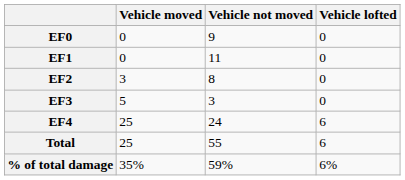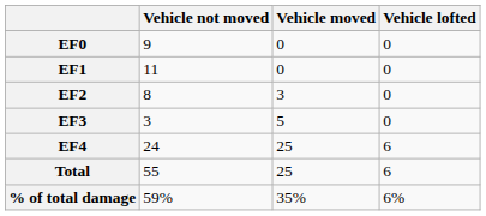 <table class="wikitable">
 <tr>
 <th></th>
+<th>Vehicle not moved</th>
 <th>Vehicle moved</th>
-<th>Vehicle not moved</th>
 <th>Vehicle lofted</th>
 </tr>
 <tr>
 <th>EF0</th>
+<td>9</td>
 <td>0</td>
-<td>9</td>
 <td>0</td>
 </tr>
 <tr>
 <th>EF1</th>
+<td>11</td>
 <td>0</td>
-<td>11</td>
 <td>0</td>
 </tr>
 <tr>
 <th>EF2</th>
+<td>8</td>
 <td>3</td>
-<td>8</td>
 <td>0</td>
 </tr>
 <tr>
 <th>EF3</th>
+<td>3</td>
 <td>5</td>
-<td>3</td>
 <td>0</td>
 </tr>
 <tr>
 <th>EF4</th>
+<td>24</td>
 <td>25</td>
-<td>24</td>
 <td>6</td>
 </tr>
 <tr>
 <th>Total</th>
+<td>55</td>
 <td>25</td>
-<td>55</td>
 <td>6</td>
 </tr>
 <tr>
 <th>% of total damage</th>
+<td>59%</td>
 <td>35%</td>
-<td>59%</td>
 <td>6%</td>
 </tr>
 </table>
